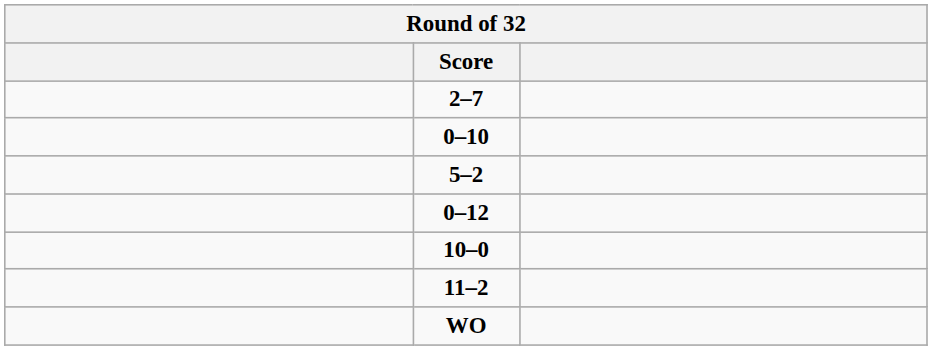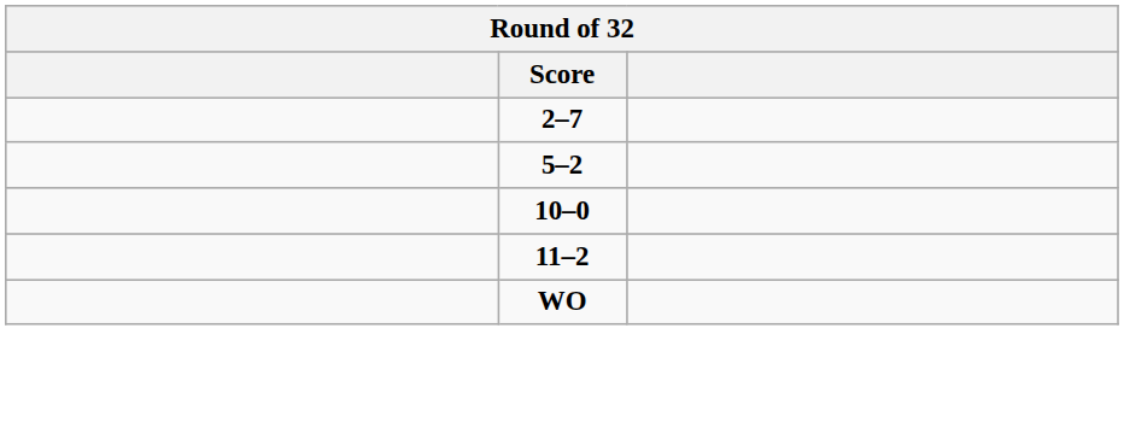 <table class="wikitable" style="text-align: center; font-size:90% ">
 <tr>
 <th colspan=3>Round of 32</th>
 </tr>
 <tr>
 <th align="right" width="250"></th>
 <th width="60">Score</th>
 <th align="left" width="250"></th>
 </tr>
 <tr>
 <td align=left></td>
 <td align=center><strong>2–7</strong></td>
 <td align=left><strong></strong></td>
 </tr>
 <tr>
-<td align=left></td>
-<td align=center><strong>0–10</strong></td>
-<td align=left><strong></strong></td>
-</tr>
-<tr>
 <td align=left><strong></strong></td>
 <td align=center><strong>5–2</strong></td>
 <td align=left></td>
-</tr>
-<tr>
-<td align=left></td>
-<td align=center><strong>0–12</strong></td>
-<td align=left><strong></strong></td>
 </tr>
 <tr>
 <td align=left><strong></strong></td>
 <td align=center><strong>10–0</strong></td>
 <td align=left></td>
 </tr>
 <tr>
 <td align=left><strong></strong></td>
 <td align=center><strong>11–2</strong></td>
 <td align=left></td>
 </tr>
 <tr>
 <td align=left><strong></strong></td>
 <td align=center><strong>WO</strong></td>
 <td align=left><s></s></td>
 </tr>
 </table>
